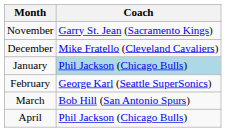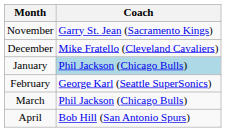 <table class="wikitable">
 <tr>
 <th>Month</th>
 <th>Coach</th>
 </tr>
 <tr>
 <td align=center>November</td>
 <td><a href='#'>Garry St. Jean</a> (<a href='#'>Sacramento Kings</a>)</td>
 </tr>
 <tr>
 <td align=center>December</td>
 <td><a href='#'>Mike Fratello</a> (<a href='#'>Cleveland Cavaliers</a>)</td>
 </tr>
 <tr>
 <td align=center>January</td>
 <td style="background: lightblue;"><a href='#'>Phil Jackson</a> (<a href='#'>Chicago Bulls</a>)</td>
 </tr>
 <tr>
 <td align=center>February</td>
 <td><a href='#'>George Karl</a> (<a href='#'>Seattle SuperSonics</a>)</td>
 </tr>
 <tr>
 <td align=center>March</td>
-<td><a href='#'>Bob Hill</a> (<a href='#'>San Antonio Spurs</a>)</td>
+<td><a href='#'>Phil Jackson</a> (<a href='#'>Chicago Bulls</a>)</td>
 </tr>
 <tr>
 <td align=center>April</td>
-<td><a href='#'>Phil Jackson</a> (<a href='#'>Chicago Bulls</a>)</td>
+<td><a href='#'>Bob Hill</a> (<a href='#'>San Antonio Spurs</a>)</td>
 </tr>
 </table>
